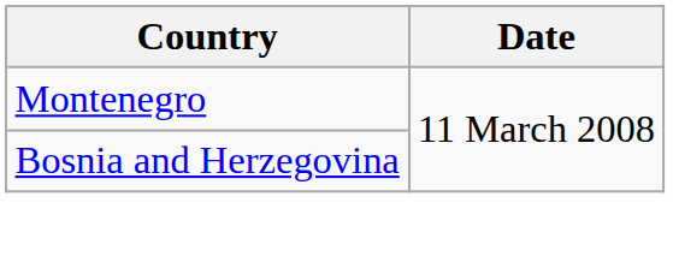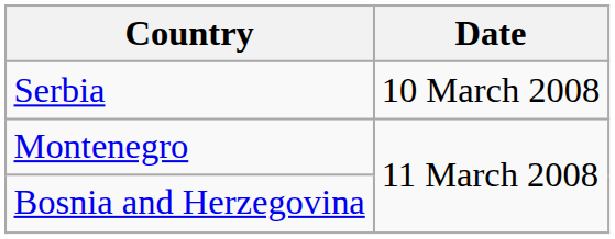 <table class="wikitable">
 <tr>
 <th>Country</th>
 <th>Date</th>
+</tr>
+<tr>
+<td><a href='#'>Serbia</a></td>
+<td>10 March 2008</td>
 </tr>
 <tr>
 <td><a href='#'>Montenegro</a></td>
 <td rowspan="2">11 March 2008</td>
 </tr>
 <tr>
 <td><a href='#'>Bosnia and Herzegovina</a></td>
 </tr>
 </table>
